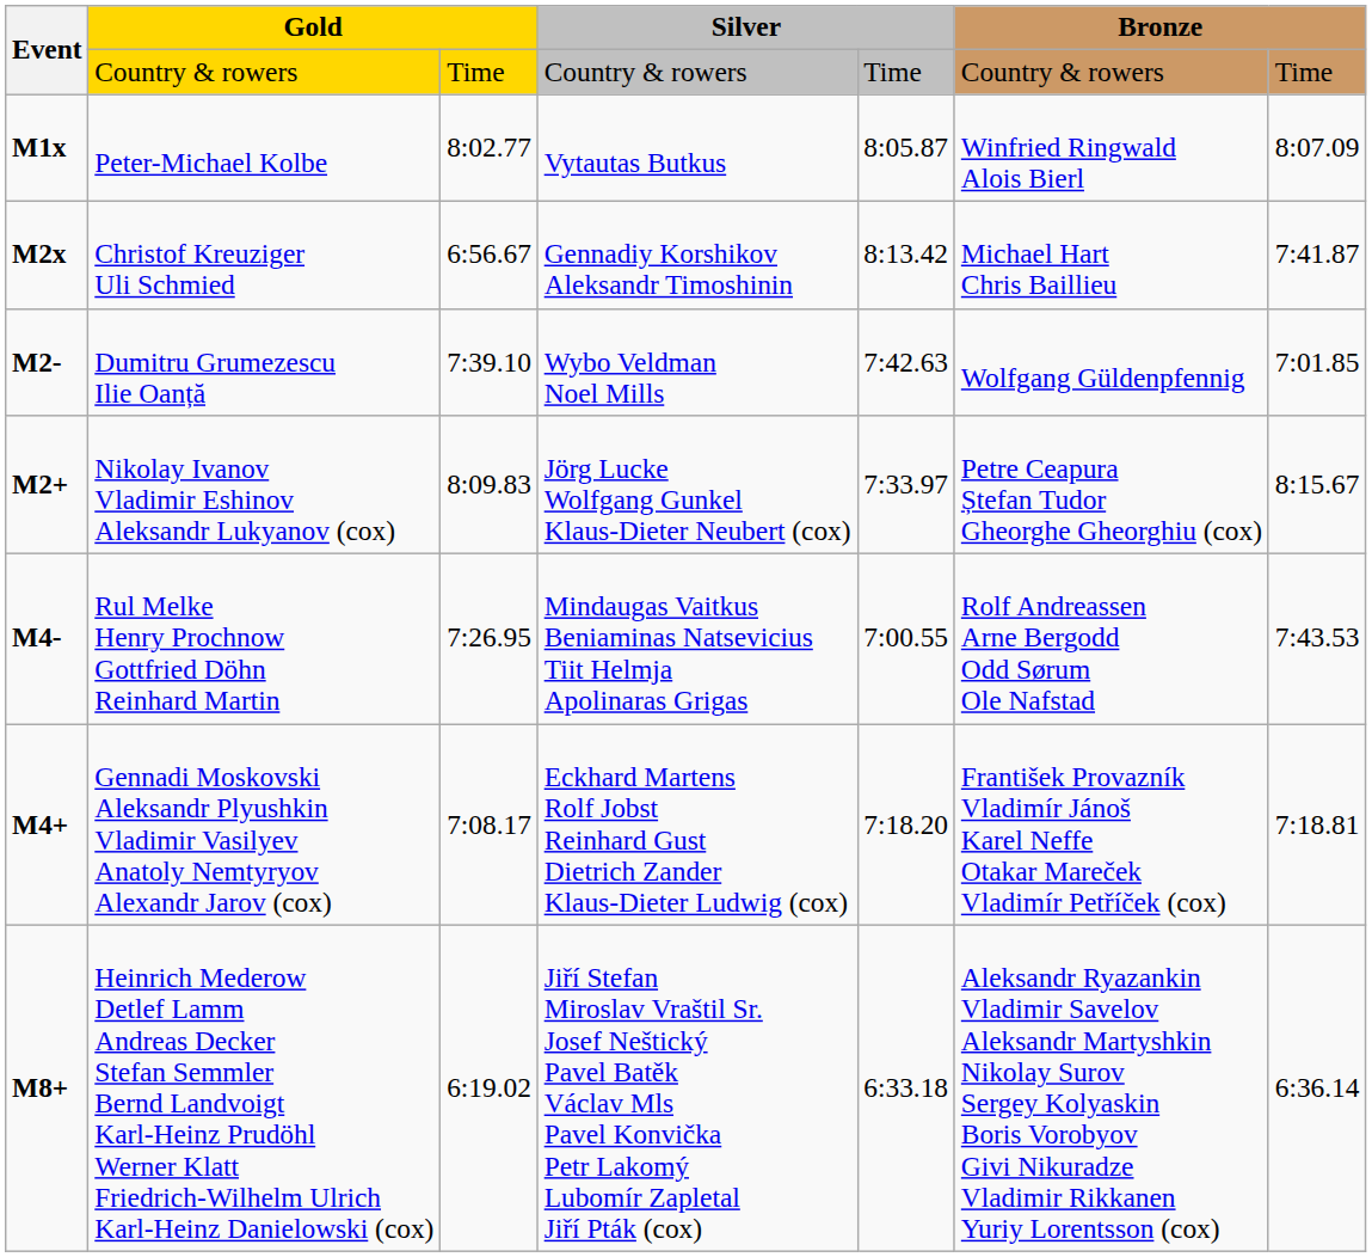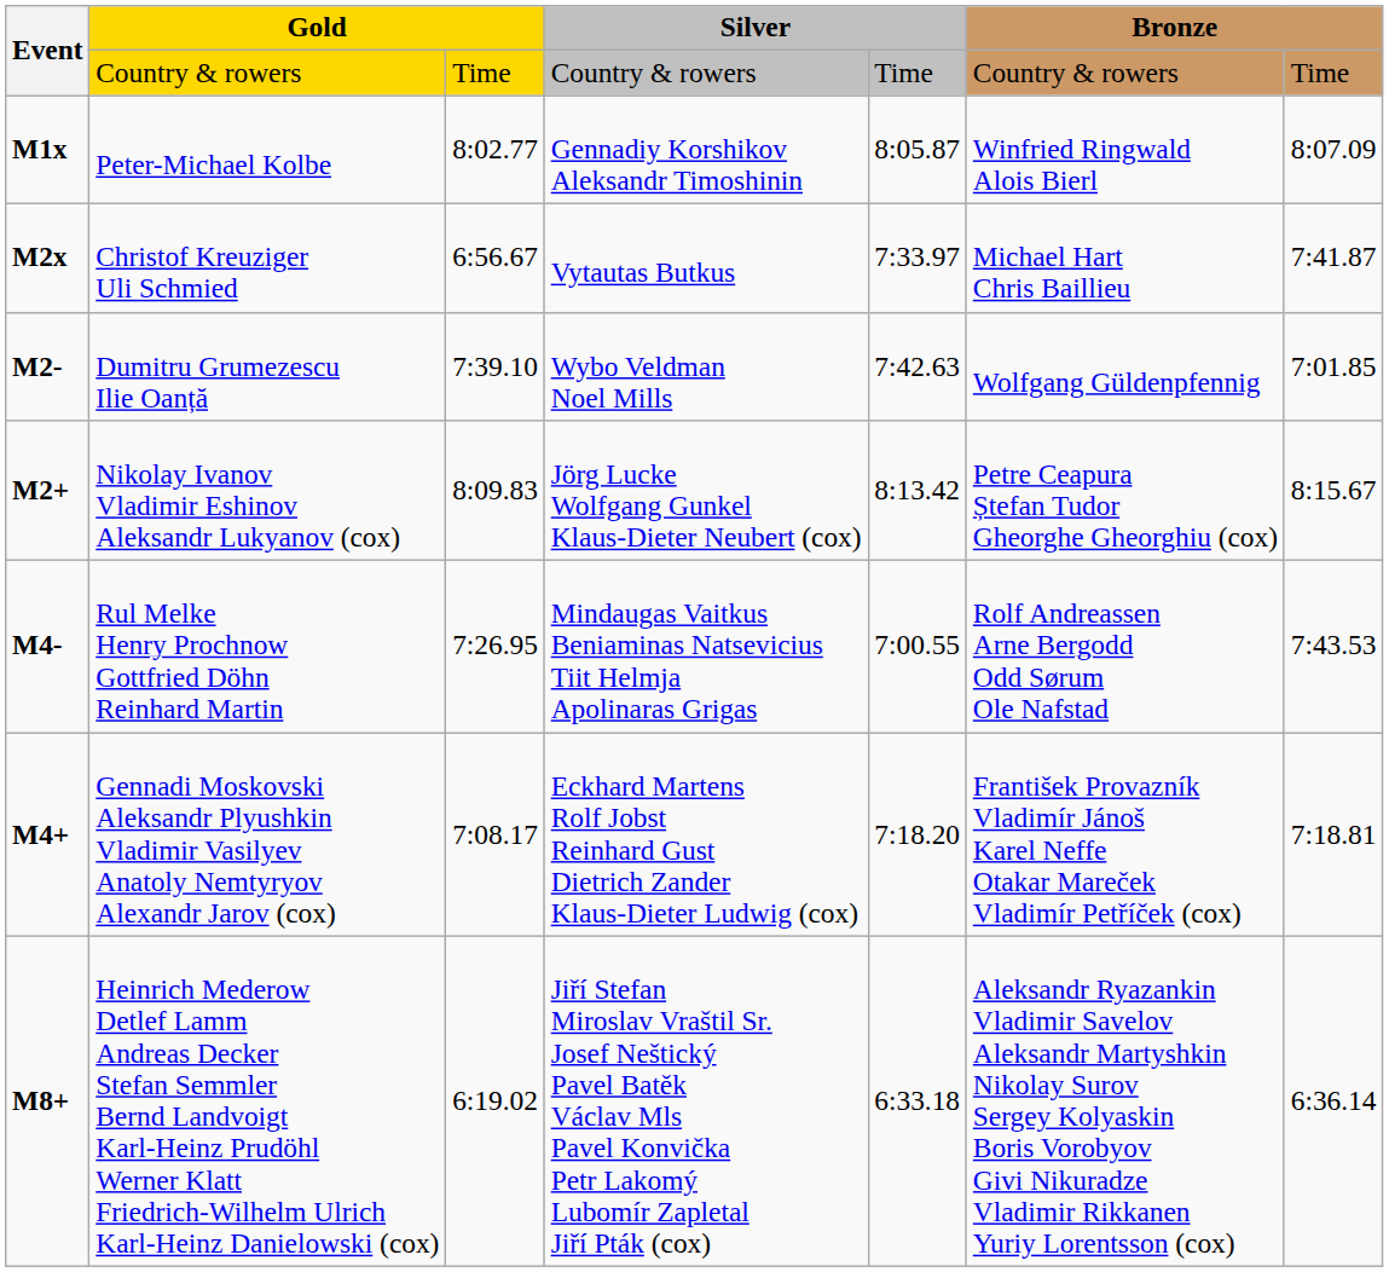 <table class="wikitable">
 <tr>
 <th rowspan="2">Event</th>
 <th colspan="2" style="background:gold;">Gold</th>
 <th colspan="2" style="background:silver;">Silver</th>
 <th colspan="2" style="background:#c96;">Bronze</th>
 </tr>
 <tr>
 <td style="background:gold;">Country & rowers</td>
 <td style="background:gold;">Time</td>
 <td style="background:silver;">Country & rowers</td>
 <td style="background:silver;">Time</td>
 <td style="background:#c96;">Country & rowers</td>
 <td style="background:#c96;">Time</td>
 </tr>
 <tr>
 <td><strong>M1x</strong></td>
 <td> <br> <a href='#'>Peter-Michael Kolbe</a></td>
 <td>8:02.77</td>
-<td> <br> <a href='#'>Vytautas Butkus</a></td>
+<td> <br> <a href='#'>Gennadiy Korshikov</a> <br> <a href='#'>Aleksandr Timoshinin</a></td>
 <td>8:05.87</td>
 <td> <br> <a href='#'>Winfried Ringwald</a> <br> <a href='#'>Alois Bierl</a></td>
 <td>8:07.09</td>
 </tr>
 <tr>
 <td><strong>M2x</strong></td>
 <td> <br> <a href='#'>Christof Kreuziger</a> <br> <a href='#'>Uli Schmied</a></td>
 <td>6:56.67</td>
-<td> <br> <a href='#'>Gennadiy Korshikov</a> <br> <a href='#'>Aleksandr Timoshinin</a></td>
-<td>8:13.42</td>
+<td> <br> <a href='#'>Vytautas Butkus</a></td>
+<td>7:33.97</td>
 <td> <br> <a href='#'>Michael Hart</a> <br> <a href='#'>Chris Baillieu</a></td>
 <td>7:41.87</td>
 </tr>
 <tr>
 <td><strong>M2-</strong></td>
 <td> <br> <a href='#'>Dumitru Grumezescu</a> <br> <a href='#'>Ilie Oanță</a></td>
 <td>7:39.10</td>
 <td> <br> <a href='#'>Wybo Veldman</a> <br> <a href='#'>Noel Mills</a></td>
 <td>7:42.63</td>
 <td> <br> <a href='#'>Wolfgang Güldenpfennig</a></td>
 <td>7:01.85</td>
 </tr>
 <tr>
 <td><strong>M2+</strong></td>
 <td> <br> <a href='#'>Nikolay Ivanov</a> <br> <a href='#'>Vladimir Eshinov</a> <br> <a href='#'>Aleksandr Lukyanov</a> (cox)</td>
 <td>8:09.83</td>
 <td> <br> <a href='#'>Jörg Lucke</a> <br> <a href='#'>Wolfgang Gunkel</a> <br> <a href='#'>Klaus-Dieter Neubert</a> (cox)</td>
-<td>7:33.97</td>
+<td>8:13.42</td>
 <td> <br> <a href='#'>Petre Ceapura</a> <br> <a href='#'>Ștefan Tudor</a> <br> <a href='#'>Gheorghe Gheorghiu</a> (cox)</td>
 <td>8:15.67</td>
 </tr>
 <tr>
 <td><strong>M4-</strong></td>
 <td> <br> <a href='#'>Rul Melke</a> <br> <a href='#'>Henry Prochnow</a> <br> <a href='#'>Gottfried Döhn</a> <br> <a href='#'>Reinhard Martin</a></td>
 <td>7:26.95</td>
 <td> <br> <a href='#'>Mindaugas Vaitkus</a> <br> <a href='#'>Beniaminas Natsevicius</a> <br> <a href='#'>Tiit Helmja</a> <br> <a href='#'>Apolinaras Grigas</a></td>
 <td>7:00.55</td>
 <td> <br> <a href='#'>Rolf Andreassen</a> <br> <a href='#'>Arne Bergodd</a> <br> <a href='#'>Odd Sørum</a> <br> <a href='#'>Ole Nafstad</a></td>
 <td>7:43.53</td>
 </tr>
 <tr>
 <td><strong>M4+</strong></td>
 <td> <br> <a href='#'>Gennadi Moskovski</a> <br> <a href='#'>Aleksandr Plyushkin</a> <br> <a href='#'>Vladimir Vasilyev</a> <br> <a href='#'>Anatoly Nemtyryov</a> <br> <a href='#'>Alexandr Jarov</a> (cox)</td>
 <td>7:08.17</td>
 <td> <br> <a href='#'>Eckhard Martens</a> <br> <a href='#'>Rolf Jobst</a> <br> <a href='#'>Reinhard Gust</a> <br> <a href='#'>Dietrich Zander</a> <br> <a href='#'>Klaus-Dieter Ludwig</a> (cox)</td>
 <td>7:18.20</td>
 <td> <br> <a href='#'>František Provazník</a> <br> <a href='#'>Vladimír Jánoš</a> <br> <a href='#'>Karel Neffe</a> <br> <a href='#'>Otakar Mareček</a> <br> <a href='#'>Vladimír Petříček</a> (cox)</td>
 <td>7:18.81</td>
 </tr>
 <tr>
 <td><strong>M8+</strong></td>
 <td> <br> <a href='#'>Heinrich Mederow</a> <br> <a href='#'>Detlef Lamm</a> <br> <a href='#'>Andreas Decker</a> <br> <a href='#'>Stefan Semmler</a> <br> <a href='#'>Bernd Landvoigt</a> <br> <a href='#'>Karl-Heinz Prudöhl</a> <br> <a href='#'>Werner Klatt</a> <br> <a href='#'>Friedrich-Wilhelm Ulrich</a> <br> <a href='#'>Karl-Heinz Danielowski</a> (cox)</td>
 <td>6:19.02</td>
 <td> <br> <a href='#'>Jiří Stefan</a> <br> <a href='#'>Miroslav Vraštil Sr.</a> <br> <a href='#'>Josef Neštický</a> <br> <a href='#'>Pavel Batěk</a> <br> <a href='#'>Václav Mls</a> <br> <a href='#'>Pavel Konvička</a> <br> <a href='#'>Petr Lakomý</a> <br> <a href='#'>Lubomír Zapletal</a> <br> <a href='#'>Jiří Pták</a> (cox)</td>
 <td>6:33.18</td>
 <td> <br> <a href='#'>Aleksandr Ryazankin</a> <br> <a href='#'>Vladimir Savelov</a> <br> <a href='#'>Aleksandr Martyshkin</a> <br> <a href='#'>Nikolay Surov</a> <br> <a href='#'>Sergey Kolyaskin</a> <br> <a href='#'>Boris Vorobyov</a> <br> <a href='#'>Givi Nikuradze</a> <br> <a href='#'>Vladimir Rikkanen</a> <br> <a href='#'>Yuriy Lorentsson</a> (cox)</td>
 <td>6:36.14</td>
 </tr>
 </table>
